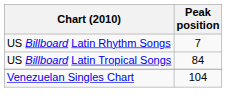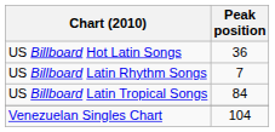 <table class="wikitable sortable">
 <tr>
 <th align="left">Chart (2010)</th>
 <th align="left">Peak<br>position</th>
+</tr>
+<tr>
+<td>US <em><a href='#'>Billboard</a></em> <a href='#'>Hot Latin Songs</a></td>
+<td style="text-align:center;">36</td>
 </tr>
 <tr>
 <td>US <em><a href='#'>Billboard</a></em> <a href='#'>Latin Rhythm Songs</a></td>
 <td style="text-align:center;">7</td>
 </tr>
 <tr>
 <td>US <em><a href='#'>Billboard</a></em> <a href='#'>Latin Tropical Songs</a></td>
 <td style="text-align:center;">84</td>
 </tr>
 <tr>
 </tr>
 <tr>
 <td><a href='#'>Venezuelan Singles Chart</a></td>
 <td style="text-align:center;">104</td>
 </tr>
 </table>
